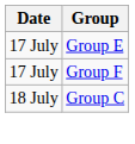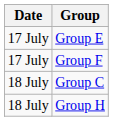 <table class="wikitable">
 <tr>
 <th>Date</th>
 <th>Group</th>
 </tr>
 <tr>
 <td style="text-align:right;">17 July</td>
 <td style="text-align:left;"><a href='#'>Group E</a></td>
 </tr>
 <tr>
 <td style="text-align:right;">17 July</td>
 <td style="text-align:left;"><a href='#'>Group F</a></td>
 </tr>
 <tr>
 <td style="text-align:right;">18 July</td>
 <td style="text-align:left;"><a href='#'>Group C</a></td>
 </tr>
+<tr>
+<td style="text-align:right;">18 July</td>
+<td style="text-align:left;"><a href='#'>Group H</a></td>
+</tr>
 </table>
